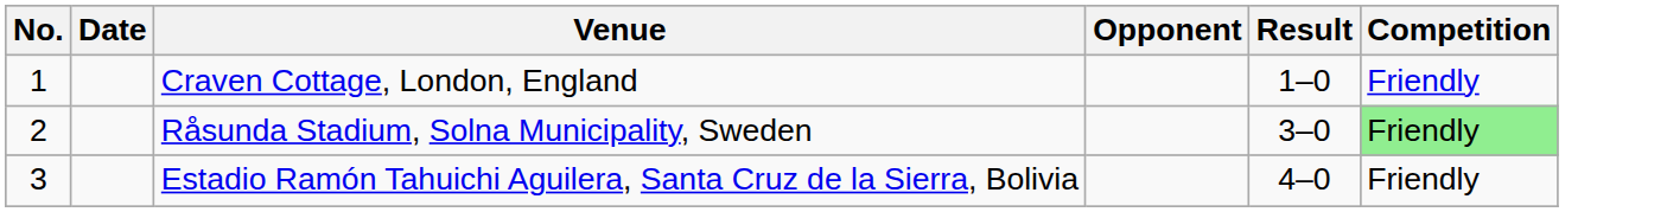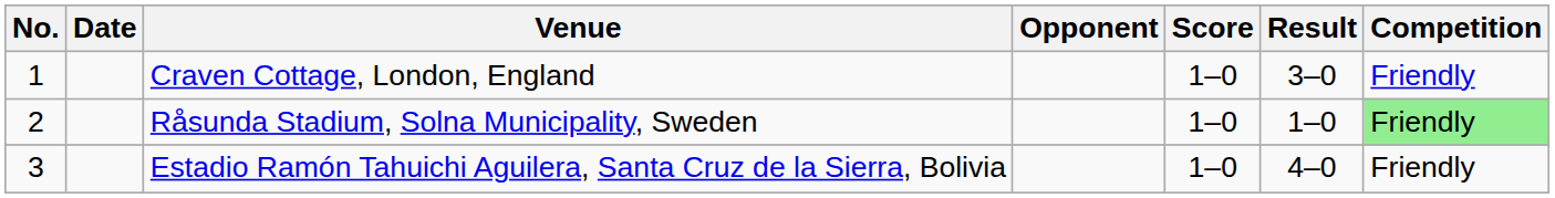 <table class="wikitable sortable">
 <tr>
 <th scope="col">No.</th>
 <th scope="col">Date</th>
 <th scope="col">Venue</th>
 <th scope="col">Opponent</th>
+<th scope="col">Score</th>
 <th scope="col">Result</th>
 <th scope="col">Competition</th>
 </tr>
 <tr>
 <td align="center">1</td>
 <td></td>
 <td><a href='#'>Craven Cottage</a>, London, England</td>
 <td></td>
 <td align="center">1–0</td>
+<td align="center">3–0</td>
 <td><a href='#'>Friendly</a></td>
 </tr>
 <tr>
 <td align="center">2</td>
 <td></td>
 <td><a href='#'>Råsunda Stadium</a>, <a href='#'>Solna Municipality</a>, Sweden</td>
 <td></td>
-<td align="center">3–0</td>
+<td align="center">1–0</td>
+<td align="center">1–0</td>
 <td style="background: lightgreen;">Friendly</td>
 </tr>
 <tr>
 <td align="center">3</td>
 <td></td>
 <td><a href='#'>Estadio Ramón Tahuichi Aguilera</a>, <a href='#'>Santa Cruz de la Sierra</a>, Bolivia</td>
 <td></td>
+<td align="center">1–0</td>
 <td align="center">4–0</td>
 <td>Friendly</td>
 </tr>
 </table>
